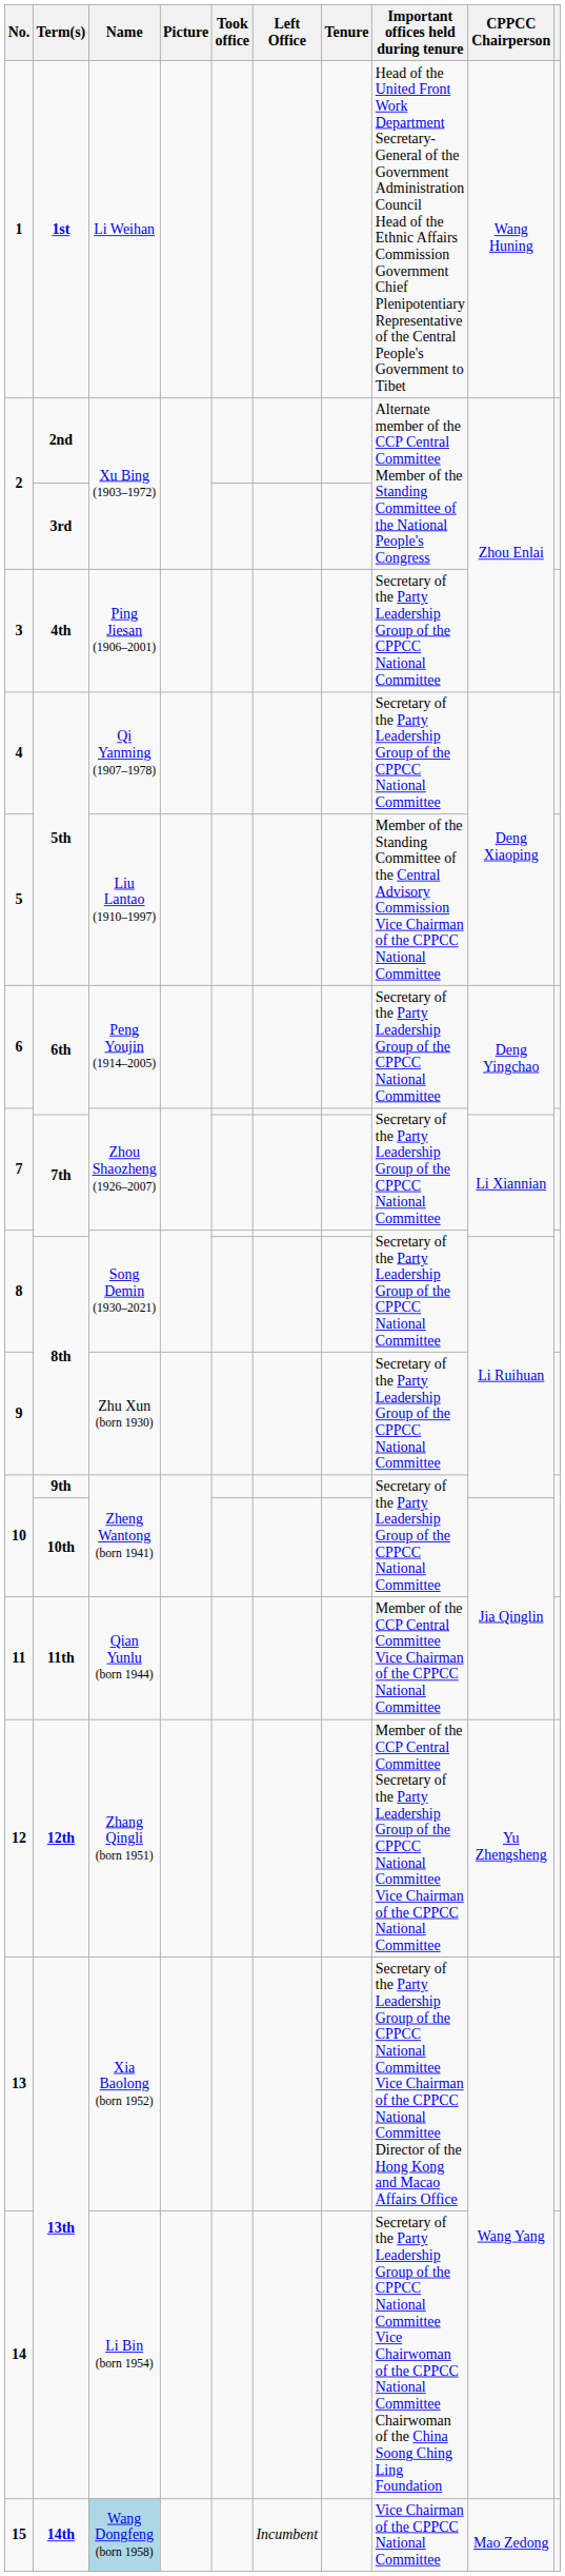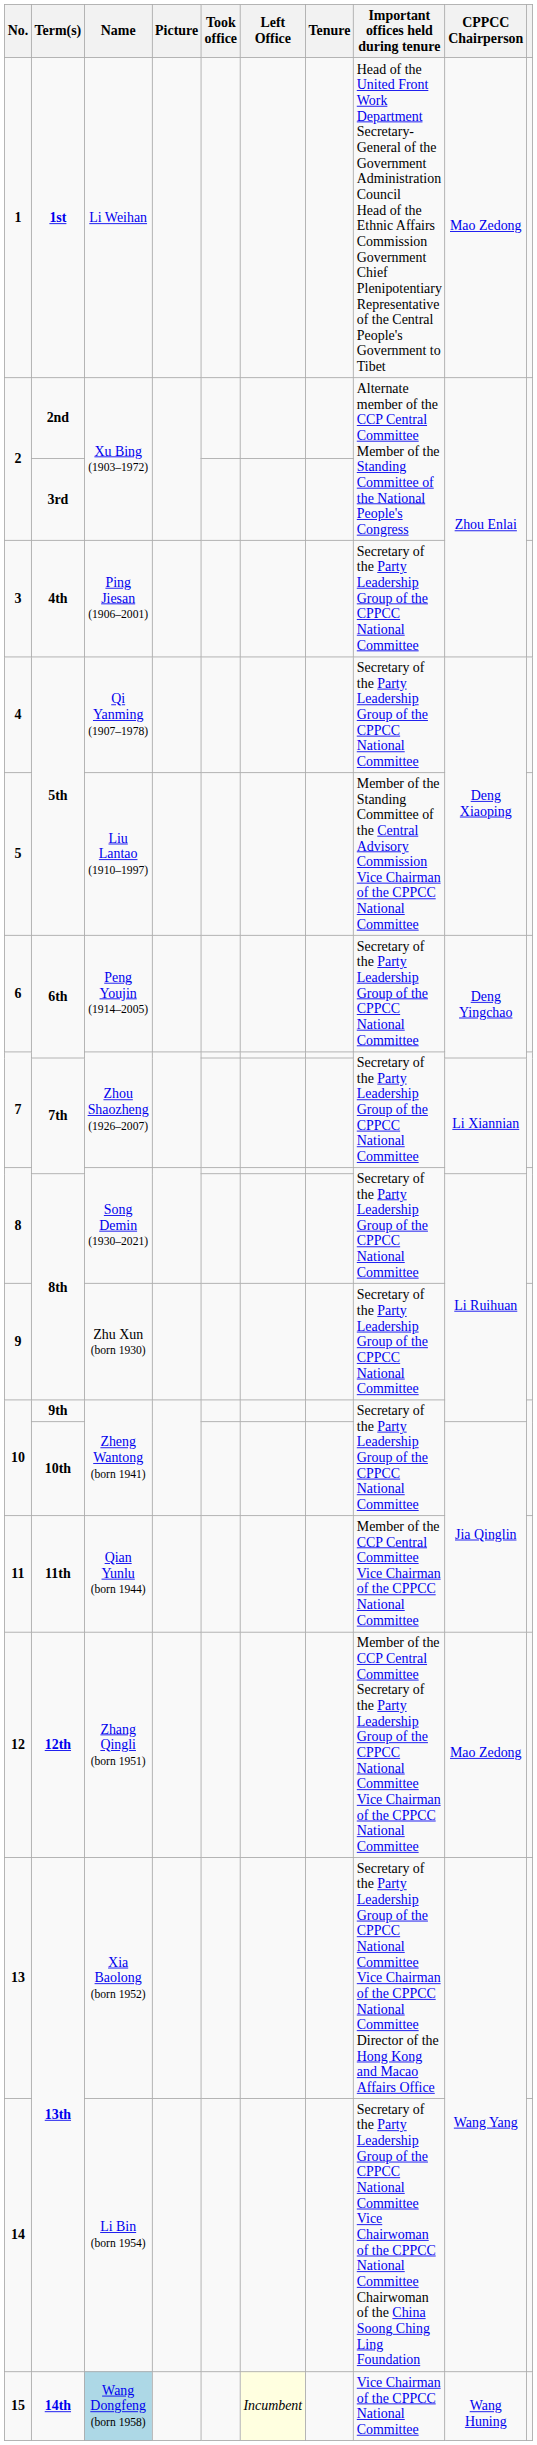 <table class="wikitable plainrowheaders" style="text-align:center">
 <tr>
 <th scope="col">No.<br></th>
 <th scope="col">Term(s)</th>
 <th scope="col">Name<br></th>
 <th scope="col">Picture</th>
 <th scope="col">Took office</th>
 <th scope="col">Left Office</th>
 <th scope="col">Tenure</th>
 <th scope="col">Important offices held during tenure</th>
 <th scope="col">CPPCC Chairperson</th>
 <th scope="col"></th>
 </tr>
 <tr>
 <td><strong>1</strong></td>
 <td><strong><a href='#'>1st</a></strong></td>
 <td><a href='#'>Li Weihan</a><br><small></small></td>
 <td></td>
 <td></td>
 <td></td>
 <td></td>
 <td align="left">Head of the <a href='#'>United Front Work Department</a><br>Secretary-General of the Government Administration Council<br>Head of the Ethnic Affairs Commission<br>Government Chief Plenipotentiary Representative of the Central People's Government to Tibet</td>
-<td><br><a href='#'>Wang Huning</a></td>
+<td><br><a href='#'>Mao Zedong</a></td>
 <td></td>
 </tr>
 <tr>
 <td rowspan="2"><strong>2</strong></td>
 <td><strong>2nd</strong></td>
 <td rowspan="2"><a href='#'>Xu Bing</a><br><small>(1903–1972)</small></td>
 <td rowspan="2"></td>
 <td></td>
 <td></td>
 <td></td>
 <td rowspan="2" align="left">Alternate member of the <a href='#'>CCP Central Committee</a><br>Member of the <a href='#'>Standing Committee of the National People's Congress</a></td>
 <td rowspan="3"><br><a href='#'>Zhou Enlai</a></td>
 <td rowspan="2"></td>
 </tr>
 <tr>
 <td><strong>3rd</strong></td>
 <td></td>
 <td></td>
 <td></td>
 </tr>
 <tr>
 <td><strong>3</strong></td>
 <td><strong>4th</strong></td>
 <td><a href='#'>Ping Jiesan</a><br><small>(1906–2001)</small></td>
 <td></td>
 <td></td>
 <td></td>
 <td></td>
 <td align="left">Secretary of the <a href='#'>Party Leadership Group of the CPPCC National Committee</a></td>
 <td></td>
 </tr>
 <tr>
 <td><strong>4</strong></td>
 <td rowspan="2"><strong>5th</strong></td>
 <td><a href='#'>Qi Yanming</a><br><small>(1907–1978)</small></td>
 <td></td>
 <td></td>
 <td></td>
 <td></td>
 <td align="left">Secretary of the <a href='#'>Party Leadership Group of the CPPCC National Committee</a></td>
 <td rowspan="2"><br><a href='#'>Deng Xiaoping</a></td>
 <td></td>
 </tr>
 <tr>
 <td><strong>5</strong></td>
 <td><a href='#'>Liu Lantao</a><br><small>(1910–1997)</small></td>
 <td></td>
 <td></td>
 <td></td>
 <td></td>
 <td align="left">Member of the Standing Committee of the <a href='#'>Central Advisory Commission</a><br><a href='#'>Vice Chairman of the CPPCC National Committee</a></td>
 <td></td>
 </tr>
 <tr>
 <td><strong>6</strong></td>
 <td rowspan="2"><strong>6th</strong></td>
 <td><a href='#'>Peng Youjin</a><br><small>(1914–2005)</small></td>
 <td></td>
 <td></td>
 <td></td>
 <td></td>
 <td align="left">Secretary of the <a href='#'>Party Leadership Group of the CPPCC National Committee</a></td>
 <td rowspan="2"><br><a href='#'>Deng Yingchao</a></td>
 <td></td>
 </tr>
 <tr>
 <td rowspan="2"><strong>7</strong></td>
 <td rowspan="2"><a href='#'>Zhou Shaozheng</a><br><small>(1926–2007)</small></td>
 <td rowspan="2"></td>
 <td></td>
 <td></td>
 <td></td>
 <td rowspan="2" align="left">Secretary of the <a href='#'>Party Leadership Group of the CPPCC National Committee</a></td>
 <td rowspan="2"></td>
 </tr>
 <tr>
 <td rowspan="2"><strong>7th</strong></td>
 <td></td>
 <td></td>
 <td></td>
 <td rowspan="2"><br><a href='#'>Li Xiannian</a></td>
 </tr>
 <tr>
 <td rowspan="2"><strong>8</strong></td>
 <td rowspan="2"><a href='#'>Song Demin</a><br><small>(1930–2021)</small></td>
 <td rowspan="2"></td>
 <td></td>
 <td></td>
 <td></td>
 <td rowspan="2" align="left">Secretary of the <a href='#'>Party Leadership Group of the CPPCC National Committee</a></td>
 <td rowspan="2"></td>
 </tr>
 <tr>
 <td rowspan="2"><strong>8th</strong></td>
 <td></td>
 <td></td>
 <td></td>
 <td rowspan="3"><br><a href='#'>Li Ruihuan</a></td>
 </tr>
 <tr>
 <td><strong>9</strong></td>
 <td>Zhu Xun<br><small>(born 1930)</small></td>
 <td></td>
 <td></td>
 <td></td>
 <td></td>
 <td align="left">Secretary of the <a href='#'>Party Leadership Group of the CPPCC National Committee</a></td>
 <td></td>
 </tr>
 <tr>
 <td rowspan="2"><strong>10</strong></td>
 <td><strong>9th</strong></td>
 <td rowspan="2"><a href='#'>Zheng Wantong</a><br><small>(born 1941)</small></td>
 <td rowspan="2"></td>
 <td></td>
 <td></td>
 <td></td>
 <td rowspan="2" align="left">Secretary of the <a href='#'>Party Leadership Group of the CPPCC National Committee</a></td>
 <td rowspan="2"></td>
 </tr>
 <tr>
 <td><strong>10th</strong></td>
 <td></td>
 <td></td>
 <td></td>
 <td rowspan="2"><br><a href='#'>Jia Qinglin</a></td>
 </tr>
 <tr>
 <td><strong>11</strong></td>
 <td><strong>11th</strong></td>
 <td><a href='#'>Qian Yunlu</a><br><small>(born 1944)</small></td>
 <td></td>
 <td></td>
 <td></td>
 <td></td>
 <td align="left">Member of the <a href='#'>CCP Central Committee</a><br><a href='#'>Vice Chairman of the CPPCC National Committee</a></td>
 <td></td>
 </tr>
 <tr>
 <td><strong>12</strong></td>
 <td><strong><a href='#'>12th</a></strong></td>
 <td><a href='#'>Zhang Qingli</a><br><small>(born 1951)</small></td>
 <td></td>
 <td></td>
 <td></td>
 <td></td>
 <td align="left">Member of the <a href='#'>CCP Central Committee</a><br>Secretary of the <a href='#'>Party Leadership Group of the CPPCC National Committee</a><br><a href='#'>Vice Chairman of the CPPCC National Committee</a></td>
-<td><br><a href='#'>Yu Zhengsheng</a></td>
+<td><br><a href='#'>Mao Zedong</a></td>
 <td></td>
 </tr>
 <tr>
 <td><strong>13</strong></td>
 <td rowspan="2"><strong><a href='#'>13th</a></strong></td>
 <td><a href='#'>Xia Baolong</a><br><small>(born 1952)</small></td>
 <td></td>
 <td></td>
 <td></td>
 <td></td>
 <td align="left">Secretary of the <a href='#'>Party Leadership Group of the CPPCC National Committee</a><br><a href='#'>Vice Chairman of the CPPCC National Committee</a><br>Director of the <a href='#'>Hong Kong and Macao Affairs Office</a></td>
 <td rowspan="2"><br><a href='#'>Wang Yang</a></td>
 <td></td>
 </tr>
 <tr>
 <td><strong>14</strong></td>
 <td><a href='#'>Li Bin</a><br><small>(born 1954)</small></td>
 <td></td>
 <td></td>
 <td></td>
 <td></td>
 <td align="left">Secretary of the <a href='#'>Party Leadership Group of the CPPCC National Committee</a><br><a href='#'>Vice Chairwoman of the CPPCC National Committee</a><br>Chairwoman of the <a href='#'>China Soong Ching Ling Foundation</a></td>
 <td></td>
 </tr>
 <tr>
 <td><strong>15</strong></td>
 <td><strong><a href='#'>14th</a></strong></td>
 <td style="background: lightblue;"><a href='#'>Wang Dongfeng</a><br><small>(born 1958)</small></td>
 <td></td>
 <td></td>
-<td><em>Incumbent</em></td>
+<td style="background: lightyellow;"><em>Incumbent</em></td>
 <td></td>
 <td align="left"><a href='#'>Vice Chairman of the CPPCC National Committee</a></td>
-<td><br><a href='#'>Mao Zedong</a></td>
+<td><br><a href='#'>Wang Huning</a></td>
 <td></td>
 </tr>
 </table>
